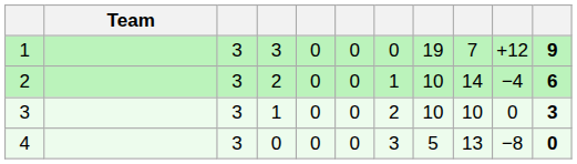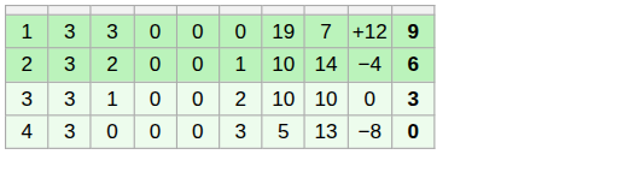 <table class="wikitable" style="text-align: center; font-size: 97%;">
 <tr>
 <th width="25"></th>
-<th width="135">Team</th>
 <th width="25"></th>
 <th width="25"></th>
 <th width="25"></th>
 <th width="25"></th>
 <th width="25"></th>
 <th width="25"></th>
 <th width="25"></th>
 <th width="25"></th>
 <th width="25"></th>
 </tr>
 <tr style="background-color: #bbf3bb;">
 <td>1</td>
-<td align=left></td>
 <td>3</td>
 <td>3</td>
 <td>0</td>
 <td>0</td>
 <td>0</td>
 <td>19</td>
 <td>7</td>
 <td>+12</td>
 <td><strong>9</strong></td>
 </tr>
 <tr style="background-color: #bbf3bb;">
 <td>2</td>
-<td align=left></td>
 <td>3</td>
 <td>2</td>
 <td>0</td>
 <td>0</td>
 <td>1</td>
 <td>10</td>
 <td>14</td>
 <td>−4</td>
 <td><strong>6</strong></td>
 </tr>
 <tr style="background-color: #edfced;">
 <td>3</td>
-<td align=left></td>
 <td>3</td>
 <td>1</td>
 <td>0</td>
 <td>0</td>
 <td>2</td>
 <td>10</td>
 <td>10</td>
 <td>0</td>
 <td><strong>3</strong></td>
 </tr>
 <tr style="background-color: #edfced;">
 <td>4</td>
-<td align=left></td>
 <td>3</td>
 <td>0</td>
 <td>0</td>
 <td>0</td>
 <td>3</td>
 <td>5</td>
 <td>13</td>
 <td>−8</td>
 <td><strong>0</strong></td>
 </tr>
 </table>
